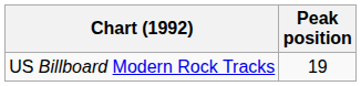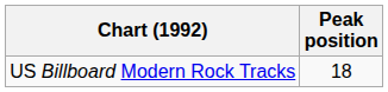 <table class="wikitable">
 <tr>
 <th>Chart (1992)</th>
 <th>Peak<br>position</th>
 </tr>
 <tr>
 <td>US <em>Billboard</em> <a href='#'>Modern Rock Tracks</a></td>
-<td style="text-align:center;">19</td>
+<td style="text-align:center;">18</td>
 </tr>
 </table>
